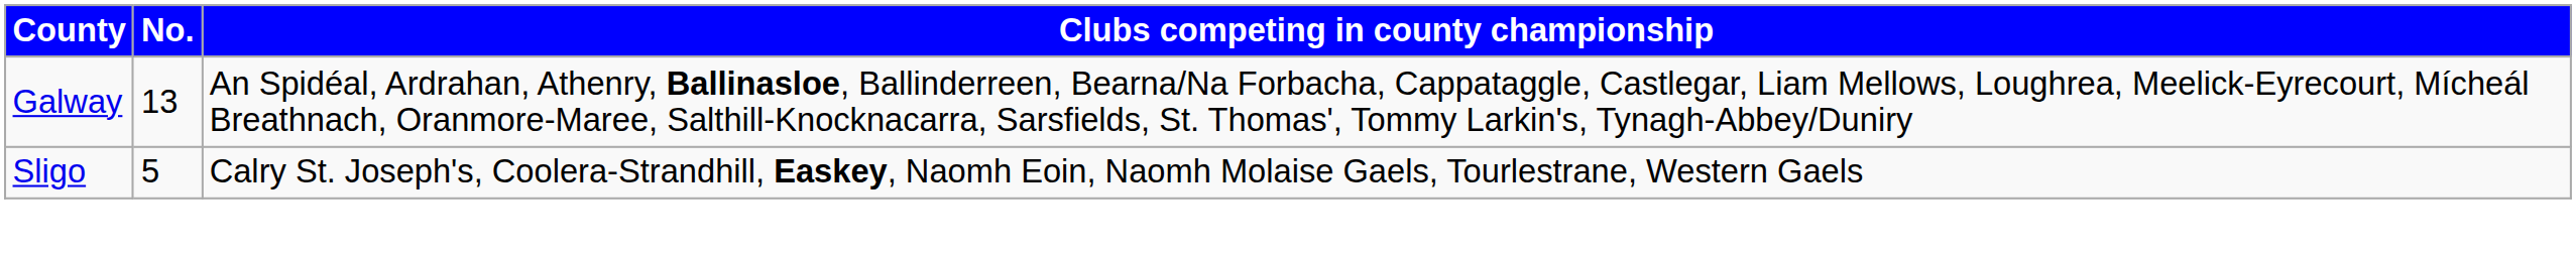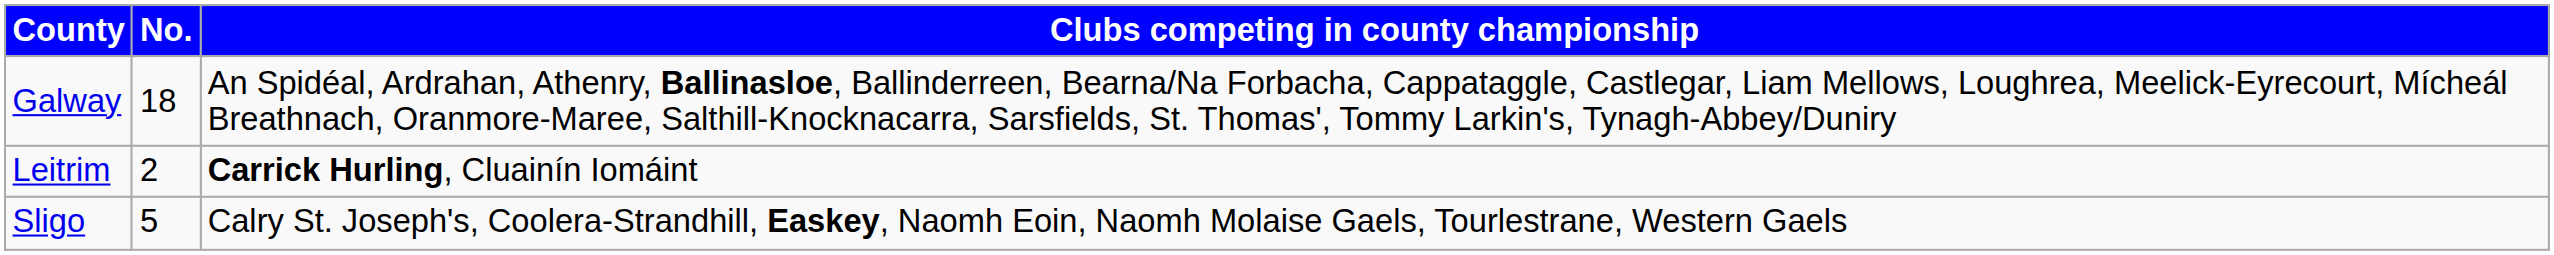 <table class="wikitable sortable" style="text-align:left">
 <tr>
 <th style="background:blue;color:white">County</th>
 <th style="background:blue;color:white">No.</th>
 <th style="background:blue;color:white">Clubs competing in county championship</th>
 </tr>
 <tr>
 <td> <a href='#'>Galway</a></td>
-<td>13</td>
+<td>18</td>
 <td>An Spidéal, Ardrahan, Athenry, <strong>Ballinasloe</strong>, Ballinderreen, Bearna/Na Forbacha, Cappataggle, Castlegar, Liam Mellows, Loughrea, Meelick-Eyrecourt, Mícheál Breathnach, Oranmore-Maree, Salthill-Knocknacarra, Sarsfields, St. Thomas', Tommy Larkin's, Tynagh-Abbey/Duniry</td>
+</tr>
+<tr>
+<td> <a href='#'>Leitrim</a></td>
+<td>2</td>
+<td><strong>Carrick Hurling</strong>, Cluainín Iomáint</td>
 </tr>
 <tr>
 <td> <a href='#'>Sligo</a></td>
 <td>5</td>
 <td>Calry St. Joseph's, Coolera-Strandhill, <strong>Easkey</strong>, Naomh Eoin, Naomh Molaise Gaels, Tourlestrane, Western Gaels</td>
 </tr>
 </table>
